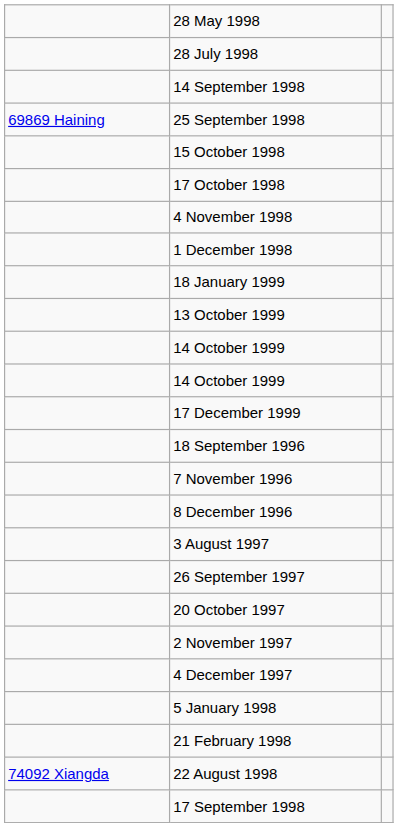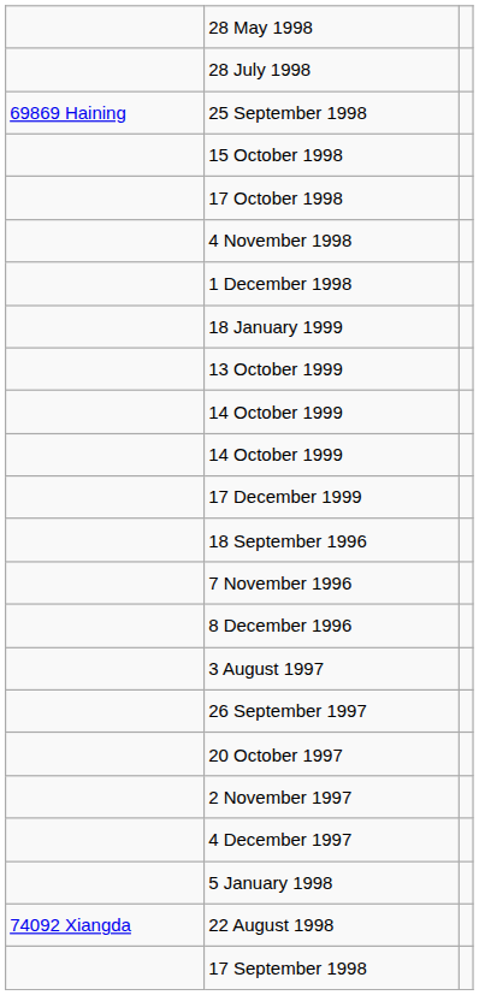 <table class="wikitable" style="font-size: 80%; float: left; width: 26em; margin-right: 1em; height: 700px">
 <tr>
 <td></td>
 <td>28 May 1998</td>
 <td></td>
 </tr>
 <tr>
 <td></td>
 <td>28 July 1998</td>
-<td></td>
-</tr>
-<tr>
-<td></td>
-<td>14 September 1998</td>
 <td></td>
 </tr>
 <tr>
 <td><a href='#'>69869 Haining</a></td>
 <td>25 September 1998</td>
 <td></td>
 </tr>
 <tr>
 <td></td>
 <td>15 October 1998</td>
 <td></td>
 </tr>
 <tr>
 <td></td>
 <td>17 October 1998</td>
 <td></td>
 </tr>
 <tr>
 <td></td>
 <td>4 November 1998</td>
 <td></td>
 </tr>
 <tr>
 <td></td>
 <td>1 December 1998</td>
 <td></td>
 </tr>
 <tr>
 <td></td>
 <td>18 January 1999</td>
 <td></td>
 </tr>
 <tr>
 <td></td>
 <td>13 October 1999</td>
 <td></td>
 </tr>
 <tr>
 <td></td>
 <td>14 October 1999</td>
 <td></td>
 </tr>
 <tr>
 <td></td>
 <td>14 October 1999</td>
 <td></td>
 </tr>
 <tr>
 <td></td>
 <td>17 December 1999</td>
 <td></td>
 </tr>
 <tr>
 <td></td>
 <td>18 September 1996</td>
 <td></td>
 </tr>
 <tr>
 <td></td>
 <td>7 November 1996</td>
 <td></td>
 </tr>
 <tr>
 <td></td>
 <td>8 December 1996</td>
 <td></td>
 </tr>
 <tr>
 <td></td>
 <td>3 August 1997</td>
 <td></td>
 </tr>
 <tr>
 <td></td>
 <td>26 September 1997</td>
 <td></td>
 </tr>
 <tr>
 <td></td>
 <td>20 October 1997</td>
 <td></td>
 </tr>
 <tr>
 <td></td>
 <td>2 November 1997</td>
 <td></td>
 </tr>
 <tr>
 <td></td>
 <td>4 December 1997</td>
 <td></td>
 </tr>
 <tr>
 <td></td>
 <td>5 January 1998</td>
 <td></td>
 </tr>
 <tr>
-<td></td>
-<td>21 February 1998</td>
-<td></td>
-</tr>
-<tr>
 <td><a href='#'>74092 Xiangda</a></td>
 <td>22 August 1998</td>
 <td></td>
 </tr>
 <tr>
 <td></td>
 <td>17 September 1998</td>
 <td></td>
 </tr>
 </table>
